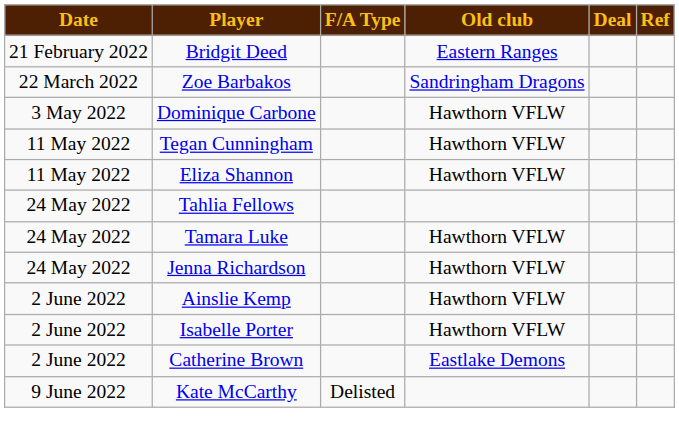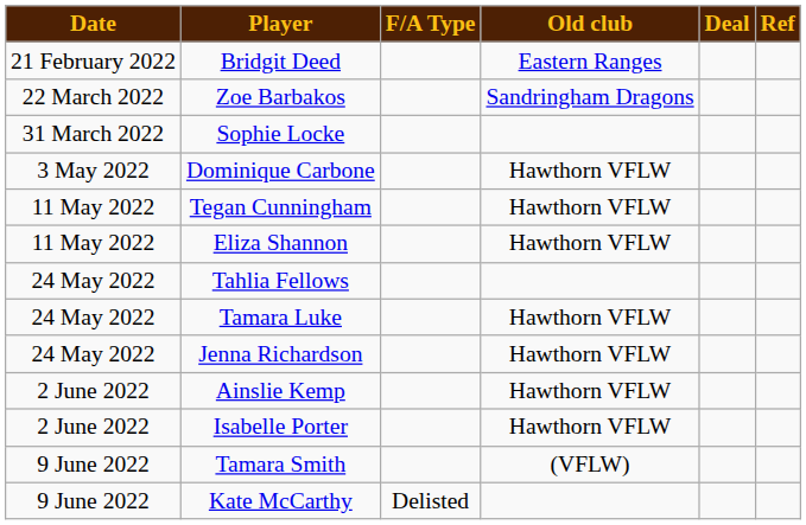 <table class="wikitable" style="text-align:center">
 <tr>
 <th style="background: #4D2004; color: #FBBF15">Date</th>
 <th style="background: #4D2004; color: #FBBF15">Player</th>
 <th style="background: #4D2004; color: #FBBF15">F/A Type</th>
 <th style="background: #4D2004; color: #FBBF15">Old club</th>
 <th style="background: #4D2004; color: #FBBF15">Deal</th>
 <th style="background: #4D2004; color: #FBBF15">Ref</th>
 </tr>
 <tr>
 <td>21 February 2022</td>
 <td><a href='#'>Bridgit Deed</a></td>
 <td></td>
 <td><a href='#'>Eastern Ranges</a></td>
 <td></td>
 <td></td>
 </tr>
 <tr>
 <td>22 March 2022</td>
 <td><a href='#'>Zoe Barbakos</a></td>
 <td></td>
 <td><a href='#'>Sandringham Dragons</a></td>
+<td></td>
+<td></td>
+</tr>
+<tr>
+<td>31 March 2022</td>
+<td><a href='#'>Sophie Locke</a></td>
+<td></td>
+<td></td>
 <td></td>
 <td></td>
 </tr>
 <tr>
 <td>3 May 2022</td>
 <td><a href='#'>Dominique Carbone</a></td>
 <td></td>
 <td>Hawthorn VFLW</td>
 <td></td>
 <td></td>
 </tr>
 <tr>
 <td>11 May 2022</td>
 <td><a href='#'>Tegan Cunningham</a></td>
 <td></td>
 <td>Hawthorn VFLW</td>
 <td></td>
 <td></td>
 </tr>
 <tr>
 <td>11 May 2022</td>
 <td><a href='#'>Eliza Shannon</a></td>
 <td></td>
 <td>Hawthorn VFLW</td>
 <td></td>
 <td></td>
 </tr>
 <tr>
 <td>24 May 2022</td>
 <td><a href='#'>Tahlia Fellows</a></td>
 <td></td>
 <td></td>
 <td></td>
 <td></td>
 </tr>
 <tr>
 <td>24 May 2022</td>
 <td><a href='#'>Tamara Luke</a></td>
 <td></td>
 <td>Hawthorn VFLW</td>
 <td></td>
 <td></td>
 </tr>
 <tr>
 <td>24 May 2022</td>
 <td><a href='#'>Jenna Richardson</a></td>
 <td></td>
 <td>Hawthorn VFLW</td>
 <td></td>
 <td></td>
 </tr>
 <tr>
 <td>2 June 2022</td>
 <td><a href='#'>Ainslie Kemp</a></td>
 <td></td>
 <td>Hawthorn VFLW</td>
 <td></td>
 <td></td>
 </tr>
 <tr>
 <td>2 June 2022</td>
 <td><a href='#'>Isabelle Porter</a></td>
 <td></td>
 <td>Hawthorn VFLW</td>
 <td></td>
 <td></td>
 </tr>
 <tr>
-<td>2 June 2022</td>
-<td><a href='#'>Catherine Brown</a></td>
+<td>9 June 2022</td>
+<td><a href='#'>Tamara Smith</a></td>
 <td></td>
-<td><a href='#'>Eastlake Demons</a></td>
+<td> (VFLW)</td>
 <td></td>
 <td></td>
 </tr>
 <tr>
 <td>9 June 2022</td>
 <td><a href='#'>Kate McCarthy</a></td>
 <td>Delisted</td>
 <td></td>
 <td></td>
 <td></td>
 </tr>
 </table>
